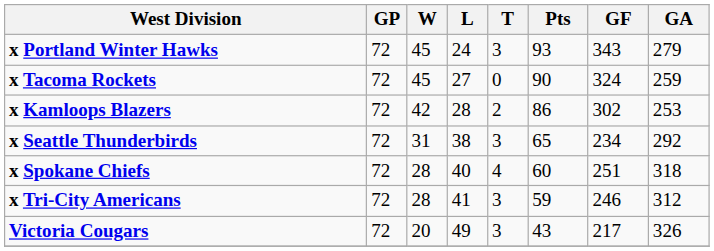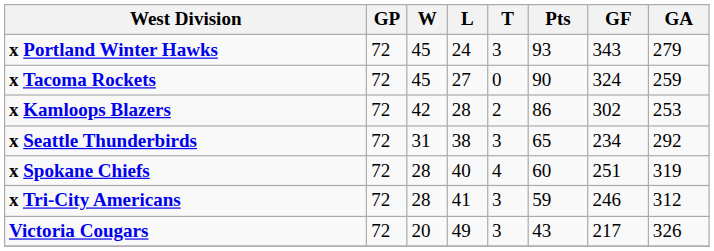 <table class="wikitable">
 <tr>
 <th width="45%">West Division</th>
 <th width="5%">GP</th>
 <th width="5%">W</th>
 <th width="5%">L</th>
 <th width="5%">T</th>
 <th width="7.5%">Pts</th>
 <th width="7.5%">GF</th>
 <th width="7.5%">GA</th>
 </tr>
 <tr>
 <td><strong>x <a href='#'>Portland Winter Hawks</a></strong></td>
 <td>72</td>
 <td>45</td>
 <td>24</td>
 <td>3</td>
 <td>93</td>
 <td>343</td>
 <td>279</td>
 </tr>
 <tr>
 <td><strong>x <a href='#'>Tacoma Rockets</a></strong></td>
 <td>72</td>
 <td>45</td>
 <td>27</td>
 <td>0</td>
 <td>90</td>
 <td>324</td>
 <td>259</td>
 </tr>
 <tr>
 <td><strong>x <a href='#'>Kamloops Blazers</a></strong></td>
 <td>72</td>
 <td>42</td>
 <td>28</td>
 <td>2</td>
 <td>86</td>
 <td>302</td>
 <td>253</td>
 </tr>
 <tr>
 <td><strong>x <a href='#'>Seattle Thunderbirds</a></strong></td>
 <td>72</td>
 <td>31</td>
 <td>38</td>
 <td>3</td>
 <td>65</td>
 <td>234</td>
 <td>292</td>
 </tr>
 <tr>
 <td><strong>x <a href='#'>Spokane Chiefs</a></strong></td>
 <td>72</td>
 <td>28</td>
 <td>40</td>
 <td>4</td>
 <td>60</td>
 <td>251</td>
-<td>318</td>
+<td>319</td>
 </tr>
 <tr>
 <td><strong>x <a href='#'>Tri-City Americans</a></strong></td>
 <td>72</td>
 <td>28</td>
 <td>41</td>
 <td>3</td>
 <td>59</td>
 <td>246</td>
 <td>312</td>
 </tr>
 <tr>
 <td><strong><a href='#'>Victoria Cougars</a></strong></td>
 <td>72</td>
 <td>20</td>
 <td>49</td>
 <td>3</td>
 <td>43</td>
 <td>217</td>
 <td>326</td>
 </tr>
 <tr>
 </tr>
 </table>
